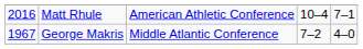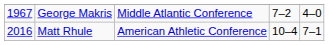 <table class="wikitable">
 <tr>
+</tr>
+<tr>
+<td><a href='#'>1967</a></td>
+<td><a href='#'>George Makris</a></td>
+<td><a href='#'>Middle Atlantic Conference</a></td>
+<td>7–2</td>
+<td>4–0</td>
 </tr>
 <tr>
 <td><a href='#'>2016</a></td>
 <td><a href='#'>Matt Rhule</a></td>
 <td><a href='#'>American Athletic Conference</a></td>
 <td>10–4</td>
 <td>7–1</td>
 </tr>
-<tr>
-<td><a href='#'>1967</a></td>
-<td><a href='#'>George Makris</a></td>
-<td><a href='#'>Middle Atlantic Conference</a></td>
-<td>7–2</td>
-<td>4–0</td>
-</tr>
 </table>
